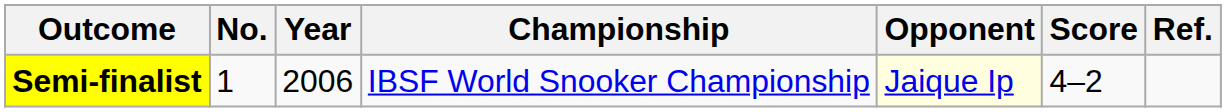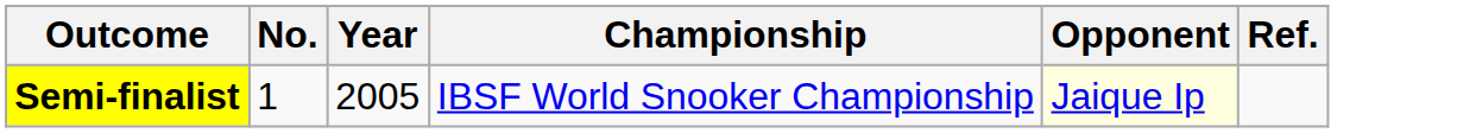 <table class="wikitable">
 <tr>
 <th>Outcome</th>
 <th>No.</th>
 <th>Year</th>
 <th>Championship</th>
 <th>Opponent</th>
-<th>Score</th>
 <th>Ref.</th>
 </tr>
 <tr>
 <th scope="row" style="background:yellow;">Semi-finalist</th>
 <td>1</td>
-<td>2006</td>
+<td>2005</td>
 <td><a href='#'>IBSF World Snooker Championship</a></td>
 <td style="background: lightyellow;"><a href='#'>Jaique Ip</a></td>
-<td>4–2</td>
 <td></td>
 </tr>
 </table>
